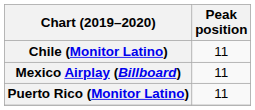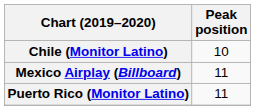 <table class="wikitable sortable plainrowheaders" style="text-align:center">
 <tr>
 <th scope="col">Chart (2019–2020)</th>
 <th scope="col">Peak<br>position</th>
 </tr>
 <tr>
 <th scope="row">Chile (<a href='#'>Monitor Latino</a>)</th>
-<td>11</td>
+<td>10</td>
 </tr>
 <tr>
 <th scope="row">Mexico <a href='#'>Airplay</a> (<a href='#'><em>Billboard</em></a>)</th>
 <td>11</td>
 </tr>
 <tr>
 <th scope="row">Puerto Rico (<a href='#'>Monitor Latino</a>)</th>
 <td>11</td>
 </tr>
 <tr>
 </tr>
 <tr>
 </tr>
 </table>
